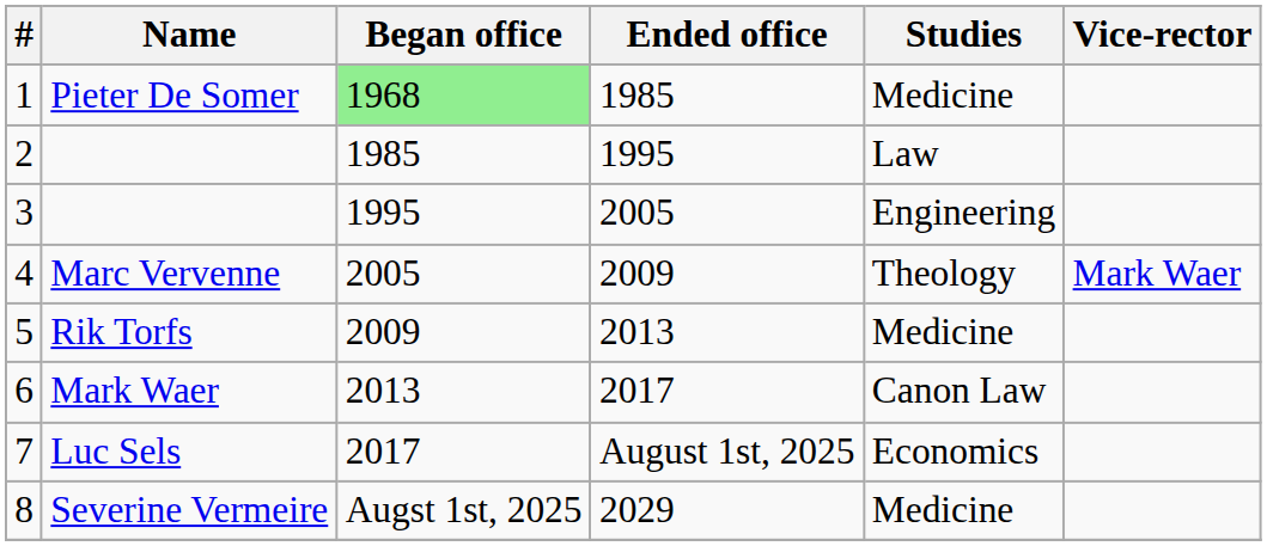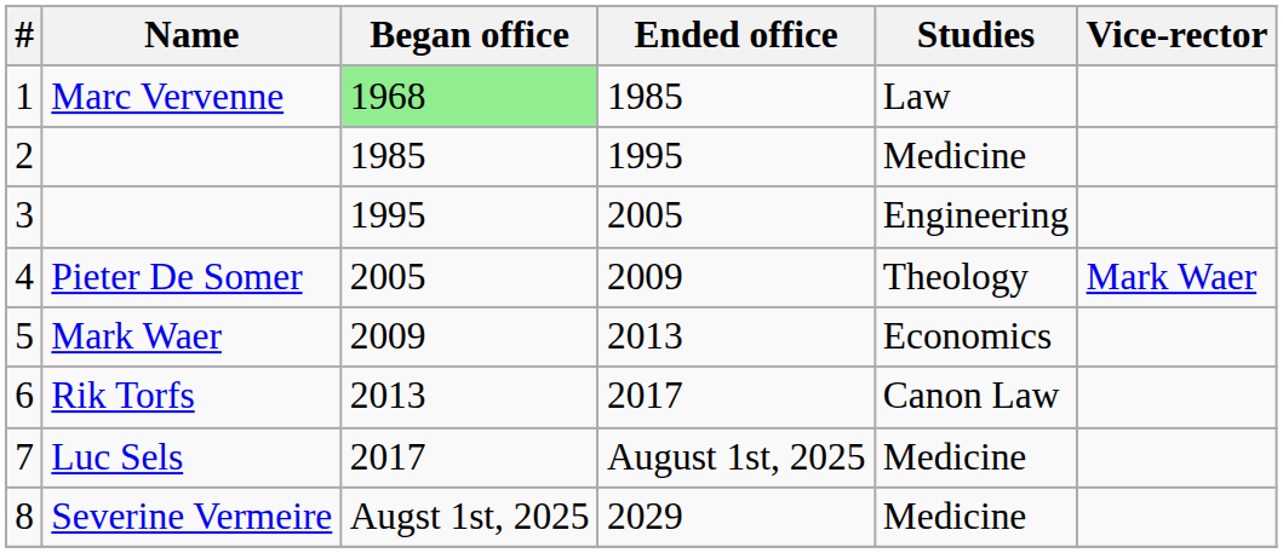 <table class="wikitable">
 <tr>
 <th>#</th>
 <th>Name</th>
 <th>Began office</th>
 <th>Ended office</th>
 <th>Studies</th>
 <th>Vice-rector</th>
 </tr>
 <tr>
 <td>1</td>
-<td><a href='#'>Pieter De Somer</a></td>
+<td><a href='#'>Marc Vervenne</a></td>
 <td style="background: lightgreen;">1968</td>
 <td>1985</td>
-<td>Medicine</td>
+<td>Law</td>
 <td></td>
 </tr>
 <tr>
 <td>2</td>
 <td></td>
 <td>1985</td>
 <td>1995</td>
-<td>Law</td>
+<td>Medicine</td>
 <td></td>
 </tr>
 <tr>
 <td>3</td>
 <td></td>
 <td>1995</td>
 <td>2005</td>
 <td>Engineering</td>
 <td></td>
 </tr>
 <tr>
 <td>4</td>
-<td><a href='#'>Marc Vervenne</a></td>
+<td><a href='#'>Pieter De Somer</a></td>
 <td>2005</td>
 <td>2009</td>
 <td>Theology</td>
 <td><a href='#'>Mark Waer</a></td>
 </tr>
 <tr>
 <td>5</td>
-<td><a href='#'>Rik Torfs</a></td>
+<td><a href='#'>Mark Waer</a></td>
 <td>2009</td>
 <td>2013</td>
-<td>Medicine</td>
+<td>Economics</td>
 <td></td>
 </tr>
 <tr>
 <td>6</td>
-<td><a href='#'>Mark Waer</a></td>
+<td><a href='#'>Rik Torfs</a></td>
 <td>2013</td>
 <td>2017</td>
 <td>Canon Law</td>
 <td></td>
 </tr>
 <tr>
 <td>7</td>
 <td><a href='#'>Luc Sels</a></td>
 <td>2017</td>
 <td>August 1st, 2025</td>
-<td>Economics</td>
+<td>Medicine</td>
 <td></td>
 </tr>
 <tr>
 <td>8</td>
 <td><a href='#'>Severine Vermeire</a></td>
 <td>Augst 1st, 2025</td>
 <td>2029</td>
 <td>Medicine</td>
 <td></td>
 </tr>
 <tr>
 </tr>
 </table>
